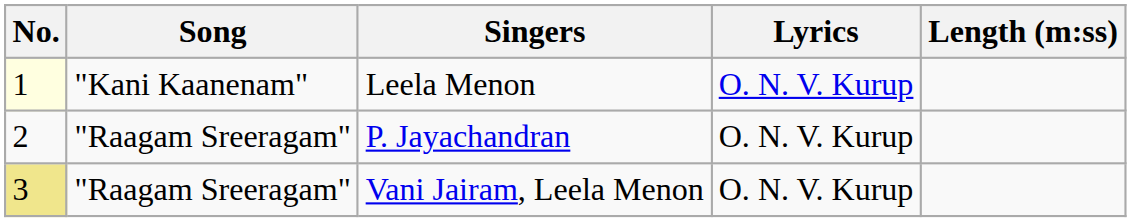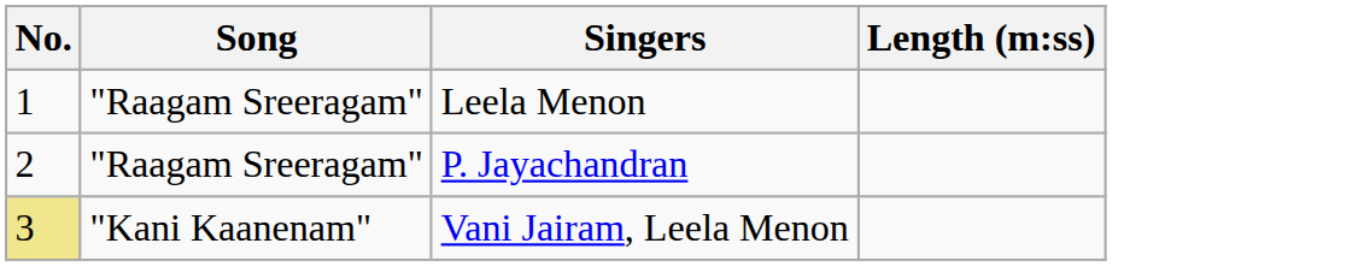 <table class="wikitable" style="font-size:95%;">
 <tr>
 <th>No.</th>
 <th>Song</th>
 <th>Singers</th>
-<th>Lyrics</th>
 <th>Length (m:ss)</th>
 </tr>
 <tr>
-<td style="background: lightyellow;">1</td>
-<td>"Kani Kaanenam"</td>
+<td>1</td>
+<td>"Raagam Sreeragam"</td>
 <td>Leela Menon</td>
-<td><a href='#'>O. N. V. Kurup</a></td>
 <td></td>
 </tr>
 <tr>
 <td>2</td>
 <td>"Raagam Sreeragam"</td>
 <td><a href='#'>P. Jayachandran</a></td>
-<td>O. N. V. Kurup</td>
 <td></td>
 </tr>
 <tr>
 <td style="background: khaki;">3</td>
-<td>"Raagam Sreeragam"</td>
+<td>"Kani Kaanenam"</td>
 <td><a href='#'>Vani Jairam</a>, Leela Menon</td>
-<td>O. N. V. Kurup</td>
 <td></td>
 </tr>
 </table>
